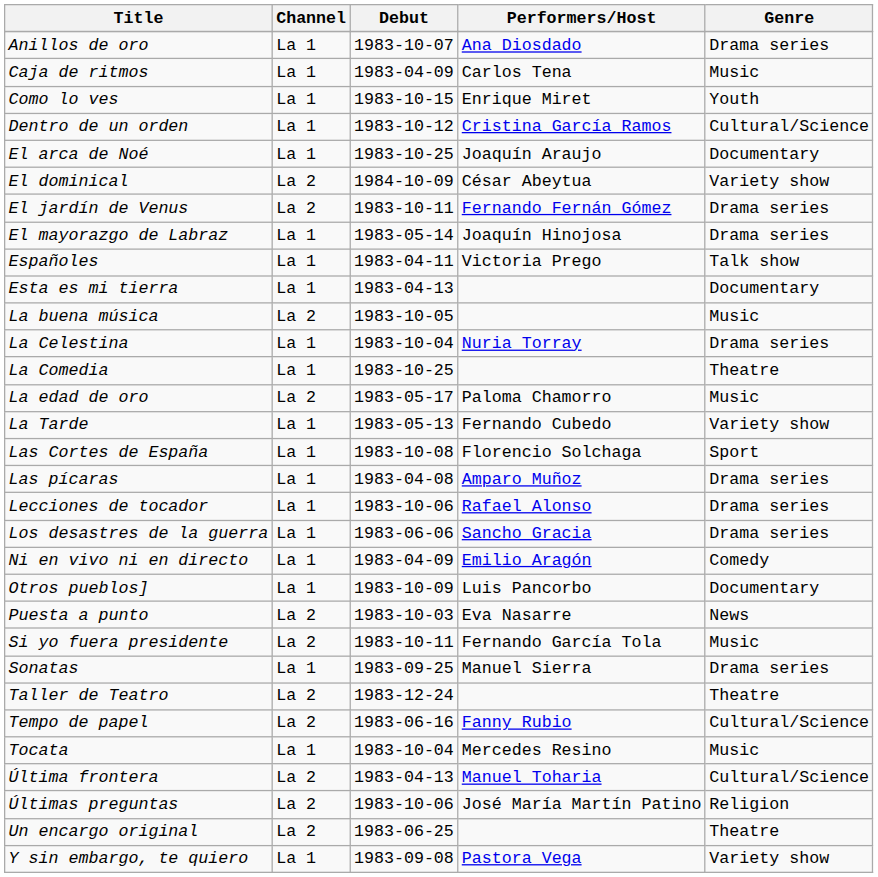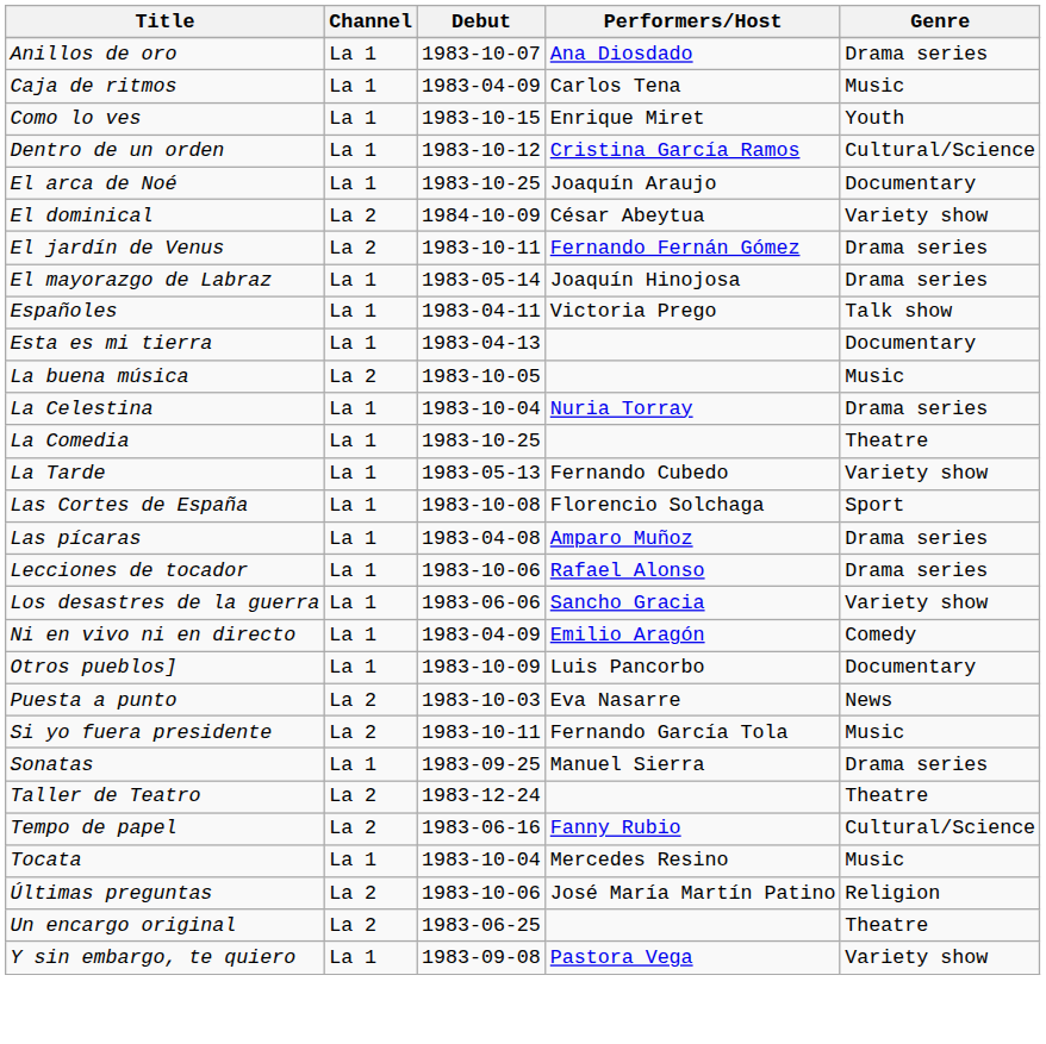 <table class="wikitable sortable">
 <tr>
 <th>Title</th>
 <th>Channel</th>
 <th>Debut</th>
 <th>Performers/Host</th>
 <th>Genre</th>
 </tr>
 <tr>
 </tr>
 <tr>
 <td><em>Anillos de oro</em></td>
 <td>La 1</td>
 <td>1983-10-07</td>
 <td><a href='#'>Ana Diosdado</a></td>
 <td>Drama series</td>
 </tr>
 <tr>
 <td><em>Caja de ritmos</em></td>
 <td>La 1</td>
 <td>1983-04-09</td>
 <td>Carlos Tena</td>
 <td>Music</td>
 </tr>
 <tr>
 <td><em>Como lo ves</em></td>
 <td>La 1</td>
 <td>1983-10-15</td>
 <td>Enrique Miret</td>
 <td>Youth</td>
 </tr>
 <tr>
 <td><em>Dentro de un orden</em></td>
 <td>La 1</td>
 <td>1983-10-12</td>
 <td><a href='#'>Cristina García Ramos</a></td>
 <td>Cultural/Science</td>
 </tr>
 <tr>
 <td><em>El arca de Noé</em></td>
 <td>La 1</td>
 <td>1983-10-25</td>
 <td>Joaquín Araujo</td>
 <td>Documentary</td>
 </tr>
 <tr>
 <td><em>El dominical</em></td>
 <td>La 2</td>
 <td>1984-10-09</td>
 <td>César Abeytua</td>
 <td>Variety show</td>
 </tr>
 <tr>
 <td><em>El jardín de Venus</em></td>
 <td>La 2</td>
 <td>1983-10-11</td>
 <td><a href='#'>Fernando Fernán Gómez</a></td>
 <td>Drama series</td>
 </tr>
 <tr>
 <td><em>El mayorazgo de Labraz</em></td>
 <td>La 1</td>
 <td>1983-05-14</td>
 <td>Joaquín Hinojosa</td>
 <td>Drama series</td>
 </tr>
 <tr>
 <td><em>Españoles </em></td>
 <td>La 1</td>
 <td>1983-04-11</td>
 <td>Victoria Prego</td>
 <td>Talk show</td>
 </tr>
 <tr>
 <td><em>Esta es mi tierra </em></td>
 <td>La 1</td>
 <td>1983-04-13</td>
 <td></td>
 <td>Documentary</td>
 </tr>
 <tr>
 <td><em>La buena música</em></td>
 <td>La 2</td>
 <td>1983-10-05</td>
 <td></td>
 <td>Music</td>
 </tr>
 <tr>
 <td><em>La Celestina </em></td>
 <td>La 1</td>
 <td>1983-10-04</td>
 <td><a href='#'>Nuria Torray</a></td>
 <td>Drama series</td>
 </tr>
 <tr>
 <td><em>La Comedia</em></td>
 <td>La 1</td>
 <td>1983-10-25</td>
 <td></td>
 <td>Theatre</td>
 </tr>
 <tr>
-<td><em>La edad de oro</em></td>
-<td>La 2</td>
-<td>1983-05-17</td>
-<td>Paloma Chamorro</td>
-<td>Music</td>
-</tr>
-<tr>
 <td><em>La Tarde</em></td>
 <td>La 1</td>
 <td>1983-05-13</td>
 <td>Fernando Cubedo</td>
 <td>Variety show</td>
 </tr>
 <tr>
 <td><em>Las Cortes de España</em></td>
 <td>La 1</td>
 <td>1983-10-08</td>
 <td>Florencio Solchaga</td>
 <td>Sport</td>
 </tr>
 <tr>
 <td><em>Las pícaras</em></td>
 <td>La 1</td>
 <td>1983-04-08</td>
 <td><a href='#'>Amparo Muñoz</a></td>
 <td>Drama series</td>
 </tr>
 <tr>
 <td><em>Lecciones de tocador</em></td>
 <td>La 1</td>
 <td>1983-10-06</td>
 <td><a href='#'>Rafael Alonso</a></td>
 <td>Drama series</td>
 </tr>
 <tr>
 <td><em>Los desastres de la guerra</em></td>
 <td>La 1</td>
 <td>1983-06-06</td>
 <td><a href='#'>Sancho Gracia</a></td>
-<td>Drama series</td>
+<td>Variety show</td>
 </tr>
 <tr>
 <td><em>Ni en vivo ni en directo</em></td>
 <td>La 1</td>
 <td>1983-04-09</td>
 <td><a href='#'>Emilio Aragón</a></td>
 <td>Comedy</td>
 </tr>
 <tr>
 <td><em>Otros pueblos]</em></td>
 <td>La 1</td>
 <td>1983-10-09</td>
 <td>Luis Pancorbo</td>
 <td>Documentary</td>
 </tr>
 <tr>
 <td><em>Puesta a punto</em></td>
 <td>La 2</td>
 <td>1983-10-03</td>
 <td>Eva Nasarre</td>
 <td>News</td>
 </tr>
 <tr>
 <td><em>Si yo fuera presidente</em></td>
 <td>La 2</td>
 <td>1983-10-11</td>
 <td>Fernando García Tola</td>
 <td>Music</td>
 </tr>
 <tr>
 <td><em>Sonatas</em></td>
 <td>La 1</td>
 <td>1983-09-25</td>
 <td>Manuel Sierra</td>
 <td>Drama series</td>
 </tr>
 <tr>
 <td><em>Taller de Teatro</em></td>
 <td>La 2</td>
 <td>1983-12-24</td>
 <td></td>
 <td>Theatre</td>
 </tr>
 <tr>
 <td><em>Tempo de papel</em></td>
 <td>La 2</td>
 <td>1983-06-16</td>
 <td><a href='#'>Fanny Rubio</a></td>
 <td>Cultural/Science</td>
 </tr>
 <tr>
 <td><em>Tocata</em></td>
 <td>La 1</td>
 <td>1983-10-04</td>
 <td>Mercedes Resino</td>
 <td>Music</td>
 </tr>
 <tr>
-<td><em>Última frontera</em></td>
-<td>La 2</td>
-<td>1983-04-13</td>
-<td><a href='#'>Manuel Toharia</a></td>
-<td>Cultural/Science</td>
-</tr>
-<tr>
 <td><em>Últimas preguntas</em></td>
 <td>La 2</td>
 <td>1983-10-06</td>
 <td>José María Martín Patino</td>
 <td>Religion</td>
 </tr>
 <tr>
 <td><em>Un encargo original</em></td>
 <td>La 2</td>
 <td>1983-06-25</td>
 <td></td>
 <td>Theatre</td>
 </tr>
 <tr>
 <td><em>Y sin embargo, te quiero</em></td>
 <td>La 1</td>
 <td>1983-09-08</td>
 <td><a href='#'>Pastora Vega</a></td>
 <td>Variety show</td>
 </tr>
 <tr>
 </tr>
 </table>
